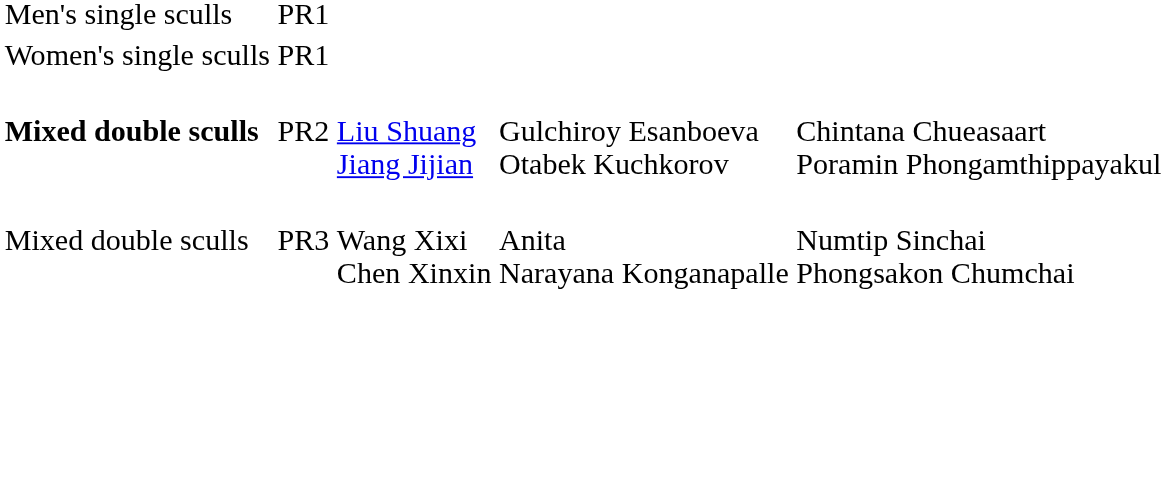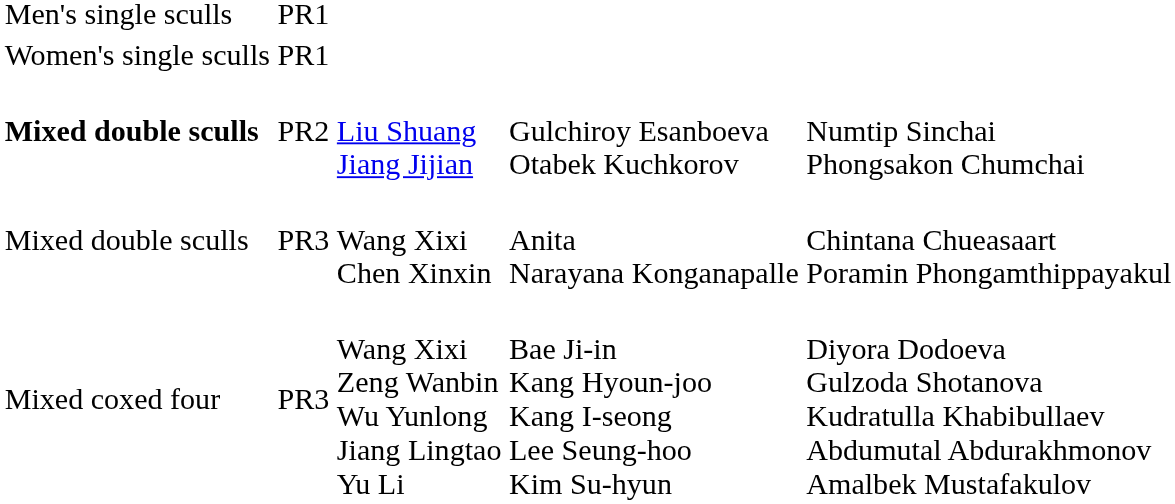 <table>
 <tr>
 <td>Men's single sculls</td>
 <td>PR1</td>
 <td nowrap></td>
 <td></td>
 <td></td>
 </tr>
 <tr>
 <td nowrap>Women's single sculls</td>
 <td>PR1</td>
 <td></td>
 <td></td>
 <td></td>
 </tr>
 <tr>
 <td><strong>Mixed double sculls</strong></td>
 <td>PR2</td>
 <td><br><a href='#'>Liu Shuang</a><br><a href='#'>Jiang Jijian</a></td>
 <td><br>Gulchiroy Esanboeva<br>Otabek Kuchkorov</td>
-<td nowrap><br>Chintana Chueasaart<br>Poramin Phongamthippayakul</td>
+<td><br>Numtip Sinchai<br>Phongsakon Chumchai</td>
 </tr>
 <tr>
 <td>Mixed double sculls</td>
 <td>PR3</td>
 <td><br>Wang Xixi<br>Chen Xinxin</td>
 <td nowrap><br>Anita<br>Narayana Konganapalle</td>
-<td><br>Numtip Sinchai<br>Phongsakon Chumchai</td>
+<td nowrap><br>Chintana Chueasaart<br>Poramin Phongamthippayakul</td>
+</tr>
+<tr>
+<td>Mixed coxed four</td>
+<td>PR3</td>
+<td><br>Wang Xixi<br>Zeng Wanbin<br>Wu Yunlong<br>Jiang Lingtao<br>Yu Li</td>
+<td><br>Bae Ji-in<br>Kang Hyoun-joo<br>Kang I-seong<br>Lee Seung-hoo<br>Kim Su-hyun</td>
+<td><br>Diyora Dodoeva<br>Gulzoda Shotanova<br>Kudratulla Khabibullaev<br>Abdumutal Abdurakhmonov<br>Amalbek Mustafakulov</td>
 </tr>
 </table>
